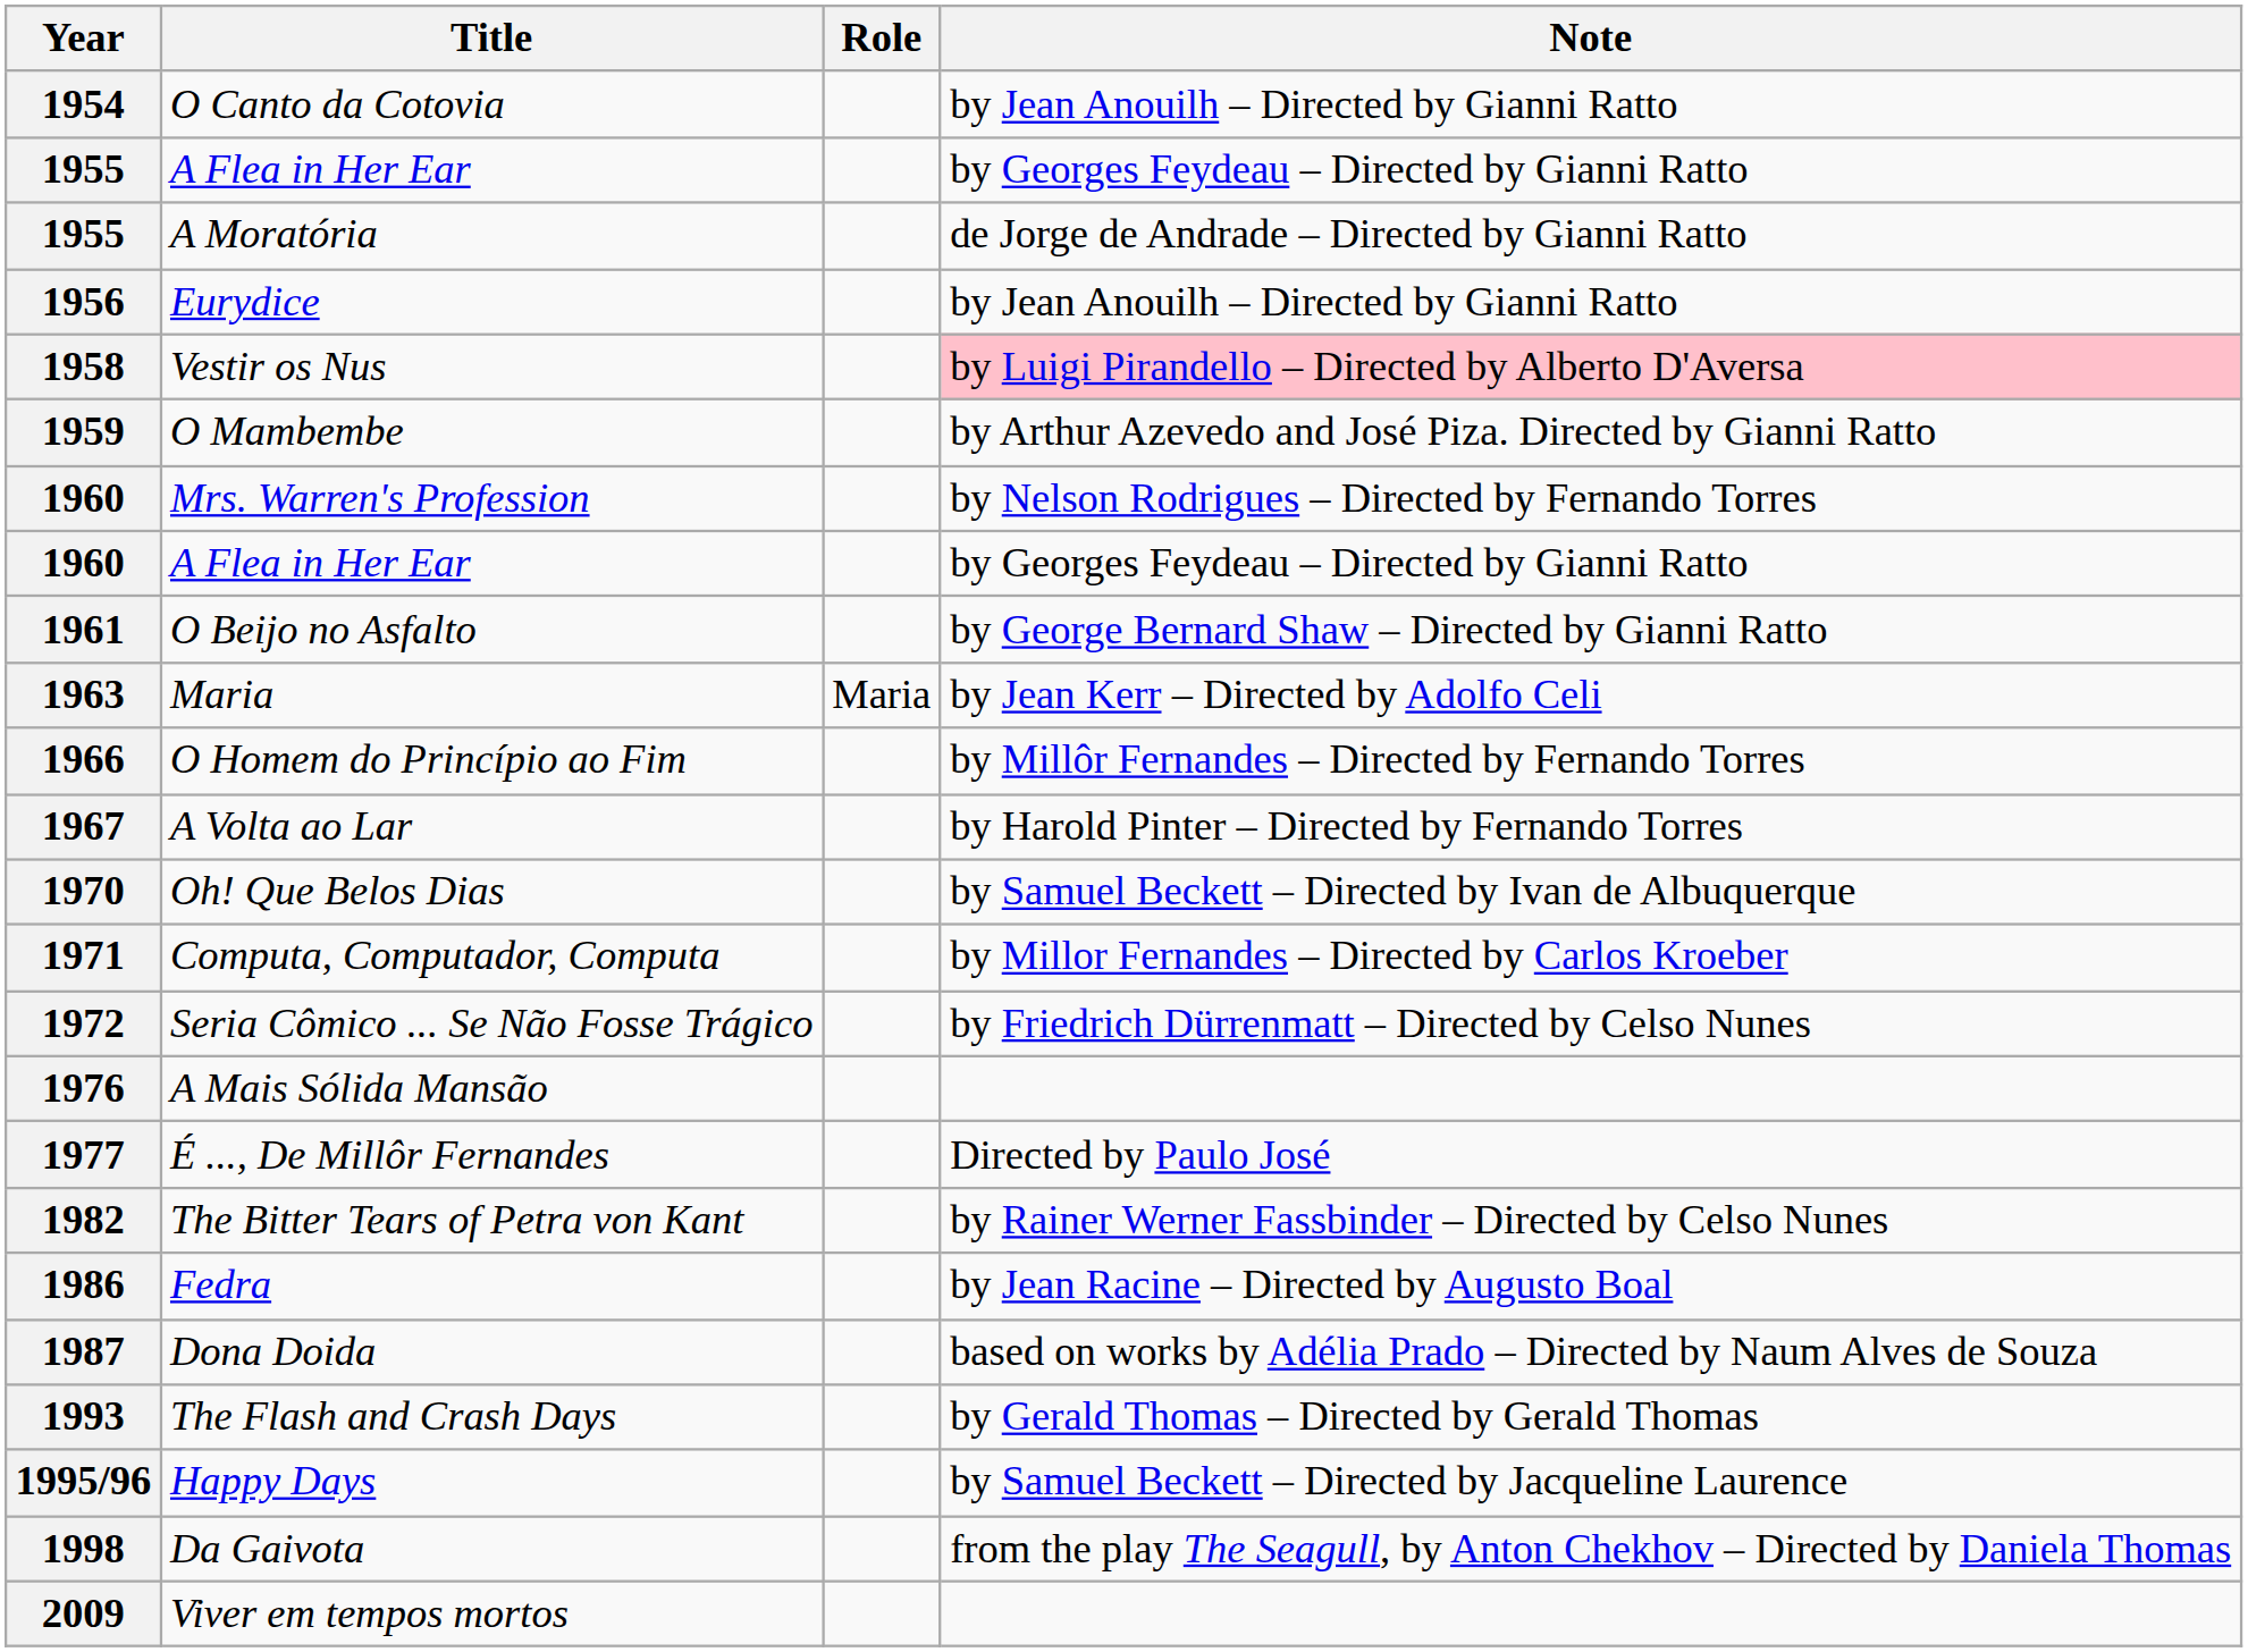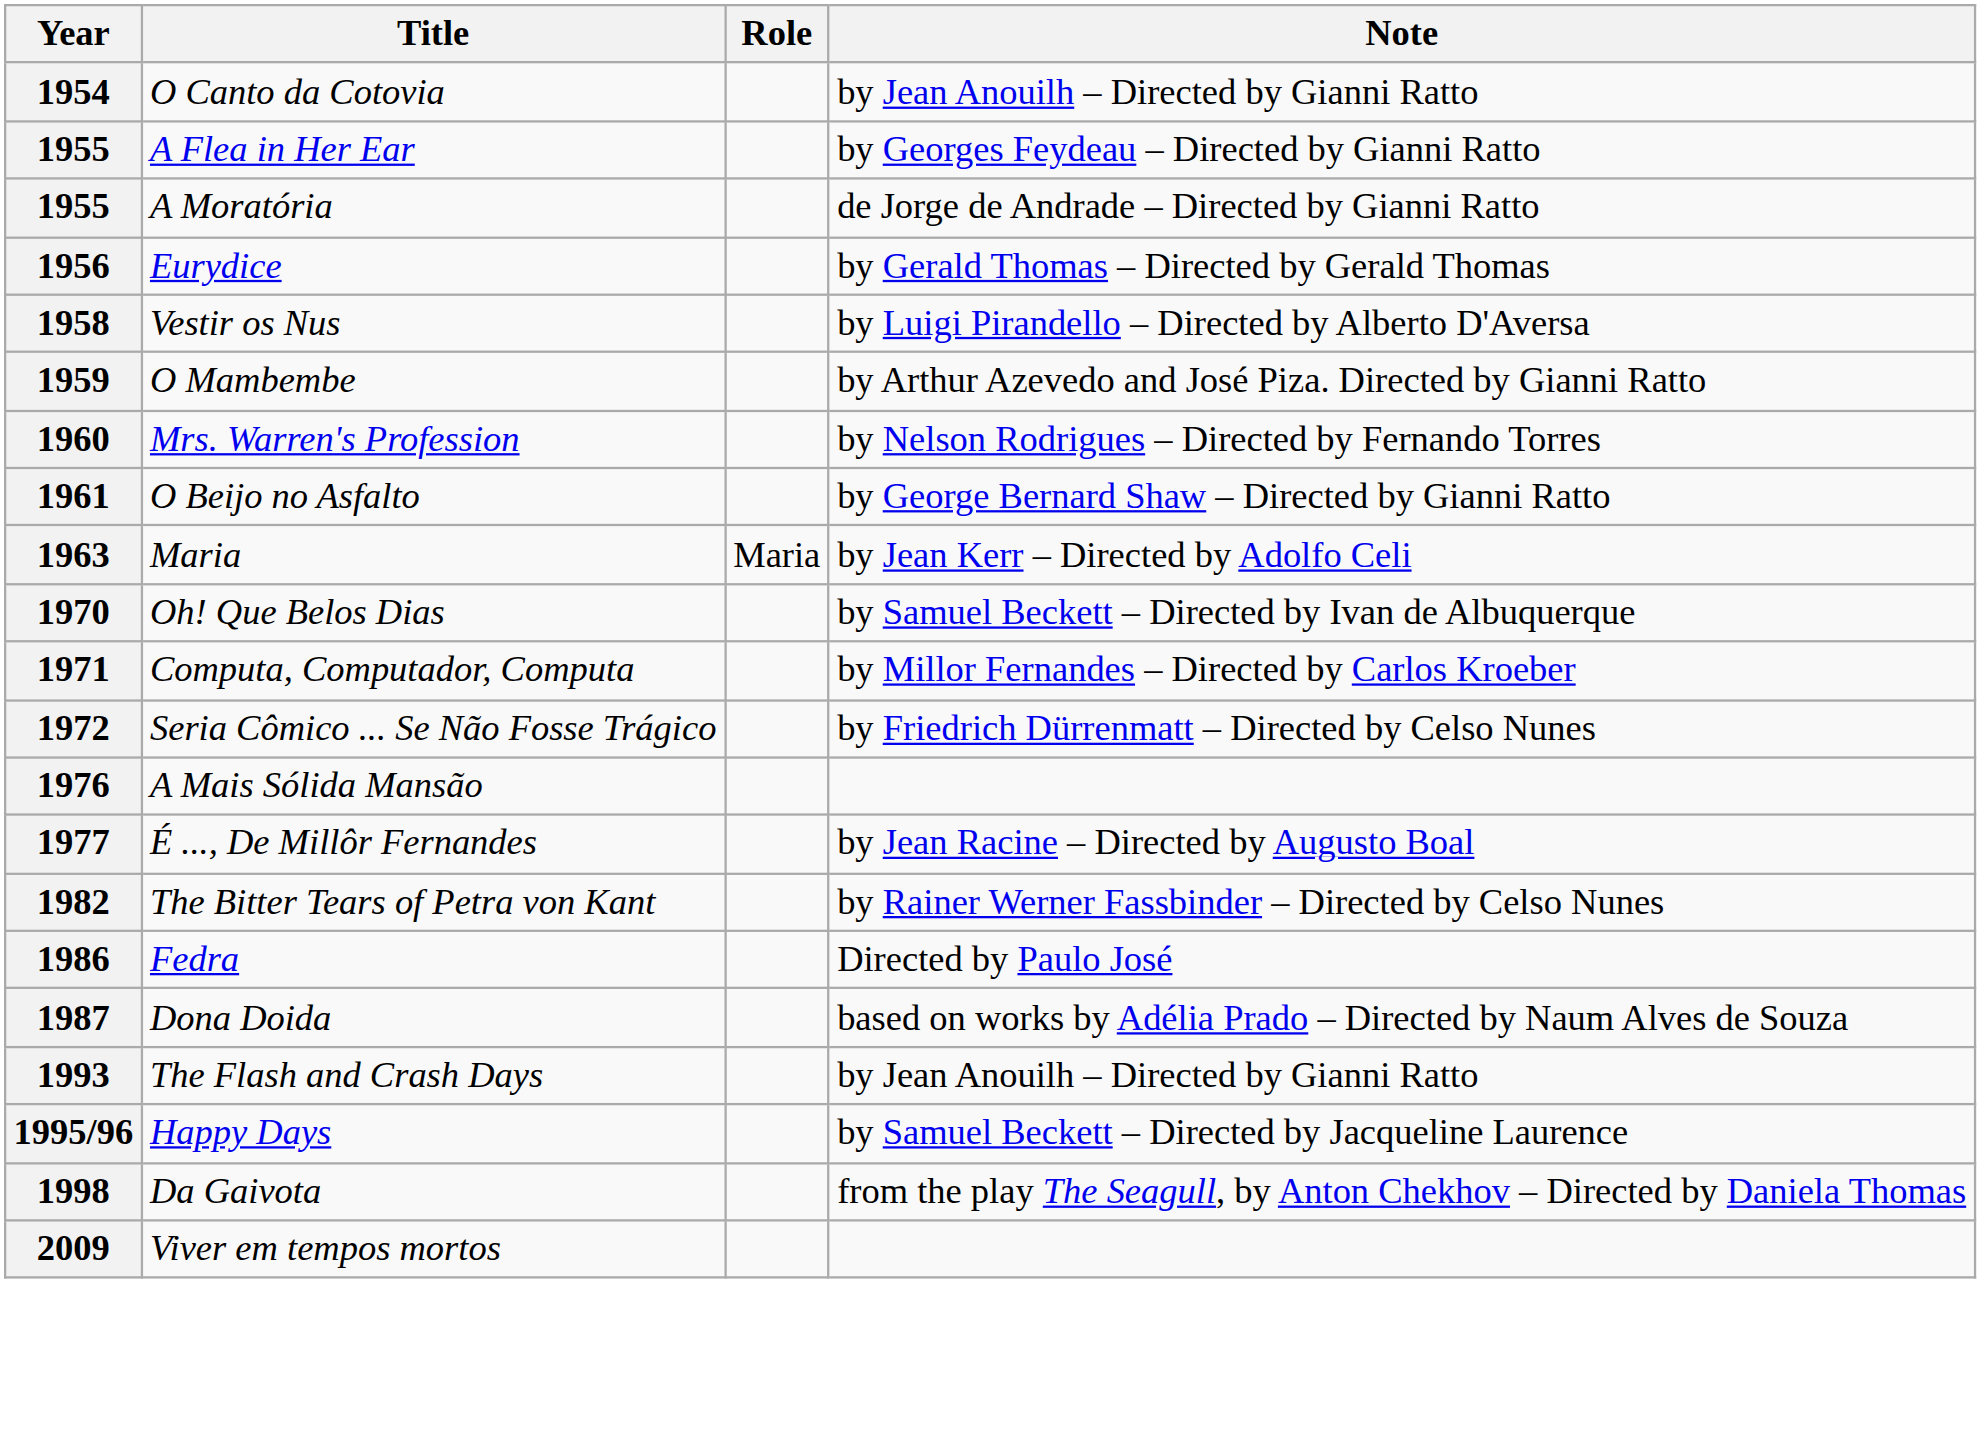 <table class="wikitable sortable">
 <tr>
 <th>Year</th>
 <th>Title</th>
 <th>Role</th>
 <th>Note</th>
 </tr>
 <tr>
 <th>1954</th>
 <td><em>O Canto da Cotovia</em></td>
 <td></td>
 <td>by <a href='#'>Jean Anouilh</a> – Directed by Gianni Ratto</td>
 </tr>
 <tr>
 <th>1955</th>
 <td><em><a href='#'>A Flea in Her Ear</a></em></td>
 <td></td>
 <td>by <a href='#'>Georges Feydeau</a> – Directed by Gianni Ratto</td>
 </tr>
 <tr>
 <th>1955</th>
 <td><em>A Moratória</em></td>
 <td></td>
 <td>de Jorge de Andrade – Directed by Gianni Ratto</td>
 </tr>
 <tr>
 <th>1956</th>
 <td><em><a href='#'>Eurydice</a></em></td>
 <td></td>
-<td>by Jean Anouilh – Directed by Gianni Ratto</td>
+<td>by <a href='#'>Gerald Thomas</a> – Directed by Gerald Thomas</td>
 </tr>
 <tr>
 <th>1958</th>
 <td><em>Vestir os Nus</em></td>
 <td></td>
-<td style="background: pink;">by <a href='#'>Luigi Pirandello</a> – Directed by Alberto D'Aversa</td>
+<td>by <a href='#'>Luigi Pirandello</a> – Directed by Alberto D'Aversa</td>
 </tr>
 <tr>
 <th>1959</th>
 <td><em>O Mambembe</em></td>
 <td></td>
 <td>by Arthur Azevedo and José Piza. Directed by Gianni Ratto</td>
 </tr>
 <tr>
 <th>1960</th>
 <td><em><a href='#'>Mrs. Warren's Profession</a></em></td>
 <td></td>
 <td>by <a href='#'>Nelson Rodrigues</a> – Directed by Fernando Torres</td>
 </tr>
 <tr>
-<th>1960</th>
-<td><em><a href='#'>A Flea in Her Ear</a></em></td>
-<td></td>
-<td>by Georges Feydeau – Directed by Gianni Ratto</td>
-</tr>
-<tr>
 <th>1961</th>
 <td><em>O Beijo no Asfalto</em></td>
 <td></td>
 <td>by <a href='#'>George Bernard Shaw</a> – Directed by Gianni Ratto</td>
 </tr>
 <tr>
 <th>1963</th>
 <td><em>Maria</em></td>
 <td>Maria</td>
 <td>by <a href='#'>Jean Kerr</a> – Directed by <a href='#'>Adolfo Celi</a></td>
-</tr>
-<tr>
-<th>1966</th>
-<td><em>O Homem do Princípio ao Fim</em></td>
-<td></td>
-<td>by <a href='#'>Millôr Fernandes</a> – Directed by Fernando Torres</td>
-</tr>
-<tr>
-<th>1967</th>
-<td><em>A Volta ao Lar</em></td>
-<td></td>
-<td>by Harold Pinter – Directed by Fernando Torres</td>
 </tr>
 <tr>
 <th>1970</th>
 <td><em>Oh! Que Belos Dias</em></td>
 <td></td>
 <td>by <a href='#'>Samuel Beckett</a> – Directed by Ivan de Albuquerque</td>
 </tr>
 <tr>
 <th>1971</th>
 <td><em>Computa, Computador, Computa</em></td>
 <td></td>
 <td>by <a href='#'>Millor Fernandes</a> – Directed by <a href='#'>Carlos Kroeber</a></td>
 </tr>
 <tr>
 <th>1972</th>
 <td><em>Seria Cômico ... Se Não Fosse Trágico</em></td>
 <td></td>
 <td>by <a href='#'>Friedrich Dürrenmatt</a> – Directed by Celso Nunes</td>
 </tr>
 <tr>
 <th>1976</th>
 <td><em>A Mais Sólida Mansão</em></td>
 <td></td>
 <td></td>
 </tr>
 <tr>
 <th>1977</th>
 <td><em>É ..., De Millôr Fernandes</em></td>
 <td></td>
-<td>Directed by <a href='#'>Paulo José</a></td>
+<td>by <a href='#'>Jean Racine</a> – Directed by <a href='#'>Augusto Boal</a></td>
 </tr>
 <tr>
 <th>1982</th>
 <td><em>The Bitter Tears of Petra von Kant</em></td>
 <td></td>
 <td>by <a href='#'>Rainer Werner Fassbinder</a> – Directed by Celso Nunes</td>
 </tr>
 <tr>
 <th>1986</th>
 <td><a href='#'><em>Fedra</em></a></td>
 <td></td>
-<td>by <a href='#'>Jean Racine</a> – Directed by <a href='#'>Augusto Boal</a></td>
+<td>Directed by <a href='#'>Paulo José</a></td>
 </tr>
 <tr>
 <th>1987</th>
 <td><em>Dona Doida</em></td>
 <td></td>
 <td>based on works by <a href='#'>Adélia Prado</a> – Directed by Naum Alves de Souza</td>
 </tr>
 <tr>
 <th>1993</th>
 <td><em>The Flash and Crash Days</em></td>
 <td></td>
-<td>by <a href='#'>Gerald Thomas</a> – Directed by Gerald Thomas</td>
+<td>by Jean Anouilh – Directed by Gianni Ratto</td>
 </tr>
 <tr>
 <th>1995/96</th>
 <td><a href='#'><em>Happy Days</em></a></td>
 <td></td>
 <td>by <a href='#'>Samuel Beckett</a> – Directed by Jacqueline Laurence</td>
 </tr>
 <tr>
 <th>1998</th>
 <td><em>Da Gaivota</em></td>
 <td></td>
 <td>from the play <em><a href='#'>The Seagull</a></em>, by <a href='#'>Anton Chekhov</a> – Directed by <a href='#'>Daniela Thomas</a></td>
 </tr>
 <tr>
 <th>2009</th>
 <td><em>Viver em tempos mortos</em></td>
 <td></td>
 <td></td>
 </tr>
 </table>
